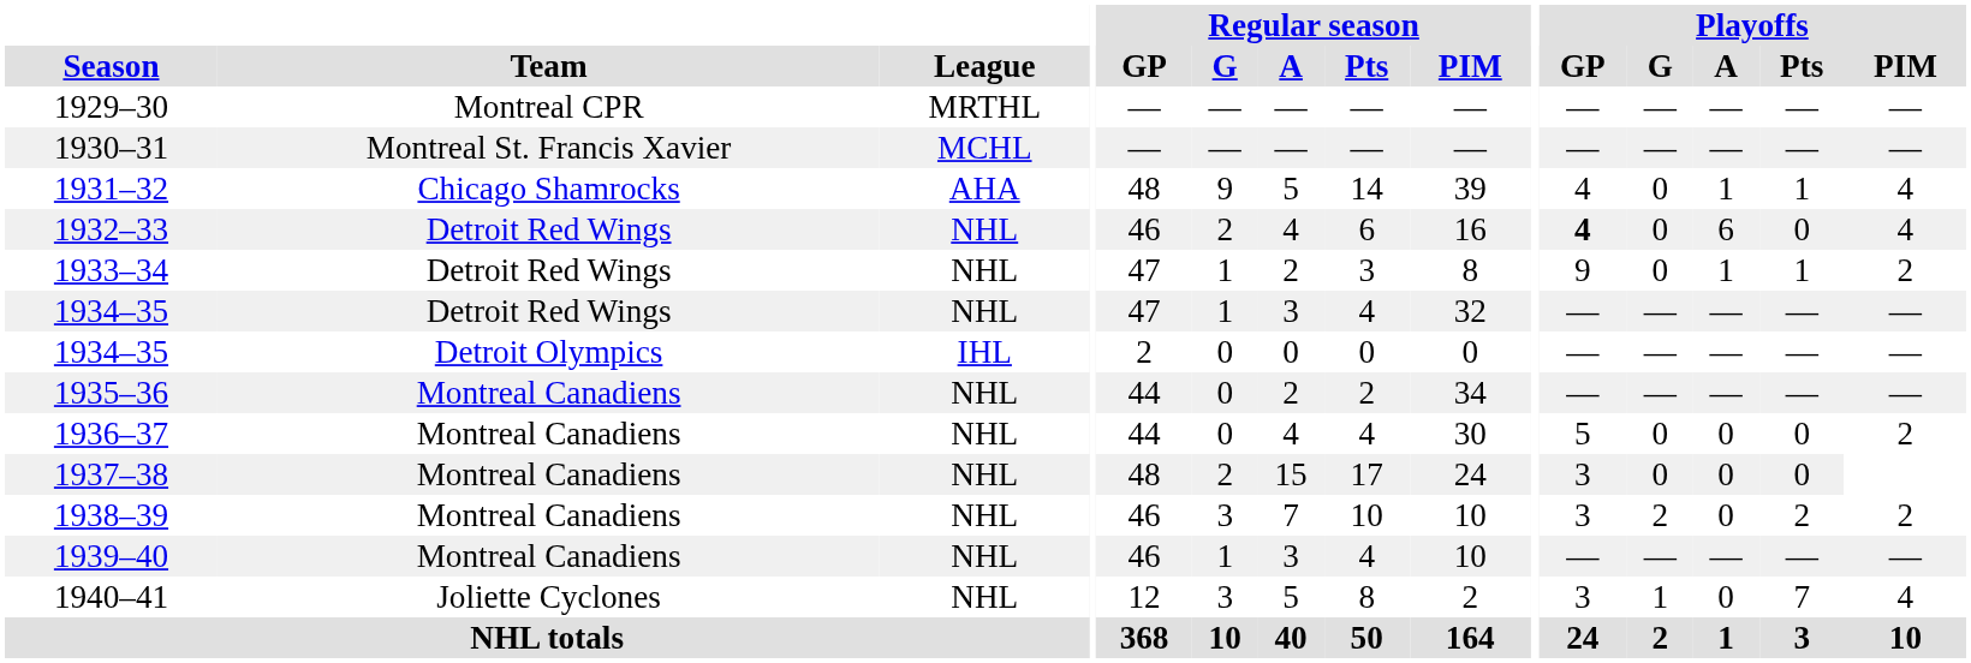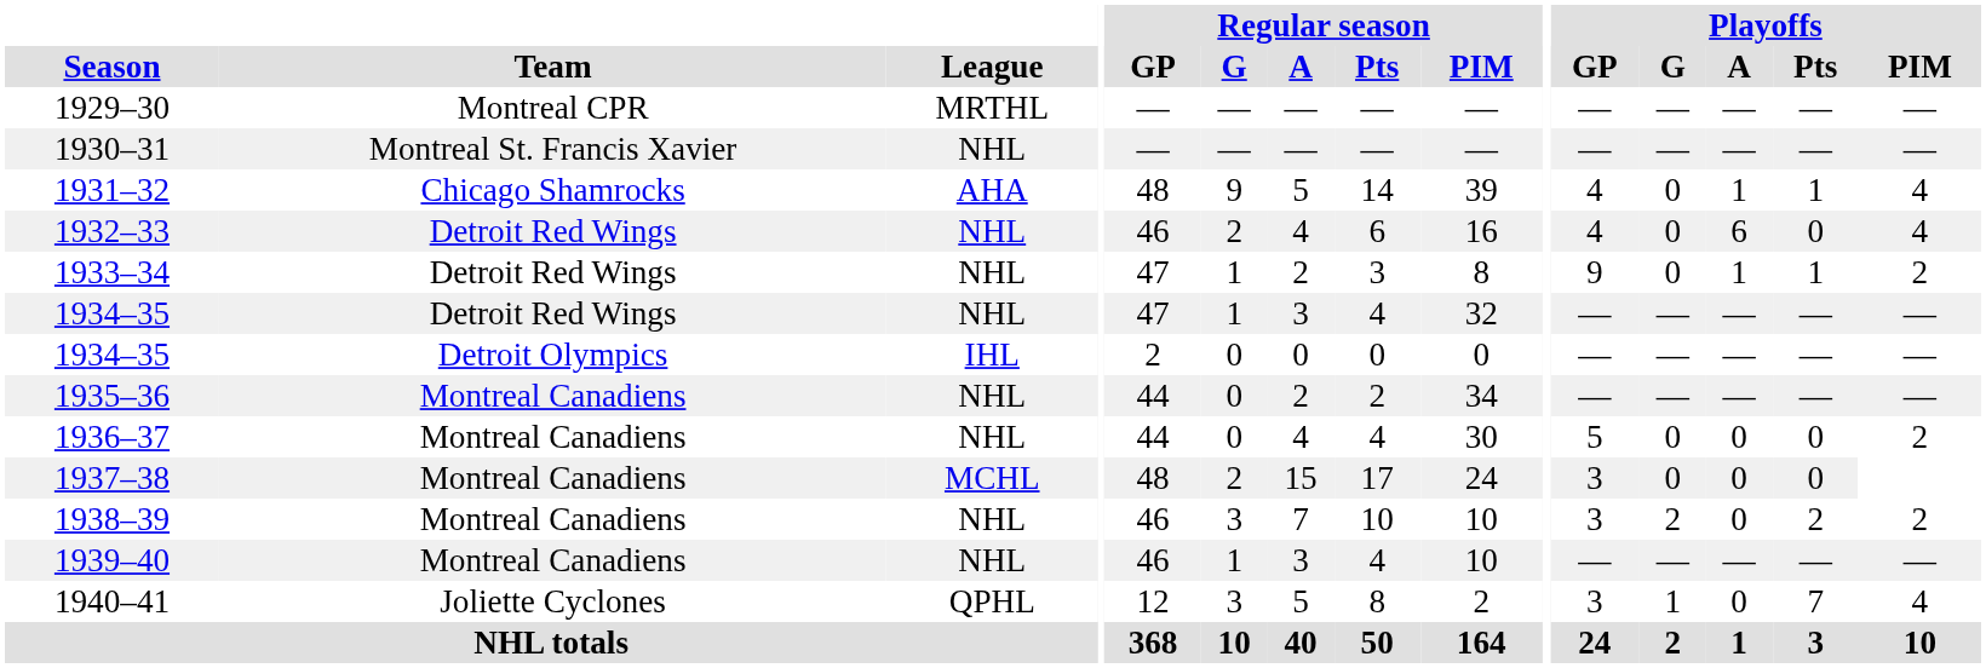 <table border="0" cellpadding="1" cellspacing="0" style="text-align:center; width:60em">
 <tr bgcolor="#e0e0e0">
 <th colspan="3" bgcolor="#ffffff"></th>
 <th rowspan="100" bgcolor="#ffffff"></th>
 <th colspan="5"><a href='#'>Regular season</a></th>
 <th rowspan="100" bgcolor="#ffffff"></th>
 <th colspan="5"><a href='#'>Playoffs</a></th>
 </tr>
 <tr bgcolor="#e0e0e0">
 <th><a href='#'>Season</a></th>
 <th>Team</th>
 <th>League</th>
 <th>GP</th>
 <th><a href='#'>G</a></th>
 <th><a href='#'>A</a></th>
 <th><a href='#'>Pts</a></th>
 <th><a href='#'>PIM</a></th>
 <th>GP</th>
 <th>G</th>
 <th>A</th>
 <th>Pts</th>
 <th>PIM</th>
 </tr>
 <tr>
 <td>1929–30</td>
 <td>Montreal CPR</td>
 <td>MRTHL</td>
 <td>—</td>
 <td>—</td>
 <td>—</td>
 <td>—</td>
 <td>—</td>
 <td>—</td>
 <td>—</td>
 <td>—</td>
 <td>—</td>
 <td>—</td>
 </tr>
 <tr bgcolor="#f0f0f0">
 <td>1930–31</td>
 <td>Montreal St. Francis Xavier</td>
-<td><a href='#'>MCHL</a></td>
+<td>NHL</td>
 <td>—</td>
 <td>—</td>
 <td>—</td>
 <td>—</td>
 <td>—</td>
 <td>—</td>
 <td>—</td>
 <td>—</td>
 <td>—</td>
 <td>—</td>
 </tr>
 <tr>
 <td><a href='#'>1931–32</a></td>
 <td><a href='#'>Chicago Shamrocks</a></td>
 <td><a href='#'>AHA</a></td>
 <td>48</td>
 <td>9</td>
 <td>5</td>
 <td>14</td>
 <td>39</td>
 <td>4</td>
 <td>0</td>
 <td>1</td>
 <td>1</td>
 <td>4</td>
 </tr>
 <tr bgcolor="#f0f0f0">
 <td><a href='#'>1932–33</a></td>
 <td><a href='#'>Detroit Red Wings</a></td>
 <td><a href='#'>NHL</a></td>
 <td>46</td>
 <td>2</td>
 <td>4</td>
 <td>6</td>
 <td>16</td>
-<td><strong>4</strong></td>
+<td>4</td>
 <td>0</td>
 <td>6</td>
 <td>0</td>
 <td>4</td>
 </tr>
 <tr>
 <td><a href='#'>1933–34</a></td>
 <td>Detroit Red Wings</td>
 <td>NHL</td>
 <td>47</td>
 <td>1</td>
 <td>2</td>
 <td>3</td>
 <td>8</td>
 <td>9</td>
 <td>0</td>
 <td>1</td>
 <td>1</td>
 <td>2</td>
 </tr>
 <tr bgcolor="#f0f0f0">
 <td><a href='#'>1934–35</a></td>
 <td>Detroit Red Wings</td>
 <td>NHL</td>
 <td>47</td>
 <td>1</td>
 <td>3</td>
 <td>4</td>
 <td>32</td>
 <td>—</td>
 <td>—</td>
 <td>—</td>
 <td>—</td>
 <td>—</td>
 </tr>
 <tr>
 <td><a href='#'>1934–35</a></td>
 <td><a href='#'>Detroit Olympics</a></td>
 <td><a href='#'>IHL</a></td>
 <td>2</td>
 <td>0</td>
 <td>0</td>
 <td>0</td>
 <td>0</td>
 <td>—</td>
 <td>—</td>
 <td>—</td>
 <td>—</td>
 <td>—</td>
 </tr>
 <tr bgcolor="#f0f0f0">
 <td><a href='#'>1935–36</a></td>
 <td><a href='#'>Montreal Canadiens</a></td>
 <td>NHL</td>
 <td>44</td>
 <td>0</td>
 <td>2</td>
 <td>2</td>
 <td>34</td>
 <td>—</td>
 <td>—</td>
 <td>—</td>
 <td>—</td>
 <td>—</td>
 </tr>
 <tr>
 <td><a href='#'>1936–37</a></td>
 <td>Montreal Canadiens</td>
 <td>NHL</td>
 <td>44</td>
 <td>0</td>
 <td>4</td>
 <td>4</td>
 <td>30</td>
 <td>5</td>
 <td>0</td>
 <td>0</td>
 <td>0</td>
 <td>2</td>
 </tr>
 <tr bgcolor="#f0f0f0">
 <td><a href='#'>1937–38</a></td>
 <td>Montreal Canadiens</td>
-<td>NHL</td>
+<td><a href='#'>MCHL</a></td>
 <td>48</td>
 <td>2</td>
 <td>15</td>
 <td>17</td>
 <td>24</td>
 <td>3</td>
 <td>0</td>
 <td 0>0</td>
 <td>0</td>
 </tr>
 <tr>
 <td><a href='#'>1938–39</a></td>
 <td>Montreal Canadiens</td>
 <td>NHL</td>
 <td>46</td>
 <td>3</td>
 <td>7</td>
 <td>10</td>
 <td>10</td>
 <td>3</td>
 <td>2</td>
 <td>0</td>
 <td>2</td>
 <td>2</td>
 </tr>
 <tr bgcolor="#f0f0f0">
 <td><a href='#'>1939–40</a></td>
 <td>Montreal Canadiens</td>
 <td>NHL</td>
 <td>46</td>
 <td>1</td>
 <td>3</td>
 <td>4</td>
 <td>10</td>
 <td>—</td>
 <td>—</td>
 <td>—</td>
 <td>—</td>
 <td>—</td>
 </tr>
 <tr>
 <td>1940–41</td>
 <td>Joliette Cyclones</td>
-<td>NHL</td>
+<td>QPHL</td>
 <td>12</td>
 <td>3</td>
 <td>5</td>
 <td>8</td>
 <td>2</td>
 <td>3</td>
 <td>1</td>
 <td>0</td>
 <td>7</td>
 <td>4</td>
 </tr>
 <tr bgcolor="#e0e0e0">
 <th colspan="3">NHL totals</th>
 <th>368</th>
 <th>10</th>
 <th>40</th>
 <th>50</th>
 <th>164</th>
 <th>24</th>
 <th>2</th>
 <th>1</th>
 <th>3</th>
 <th>10</th>
 </tr>
 </table>
